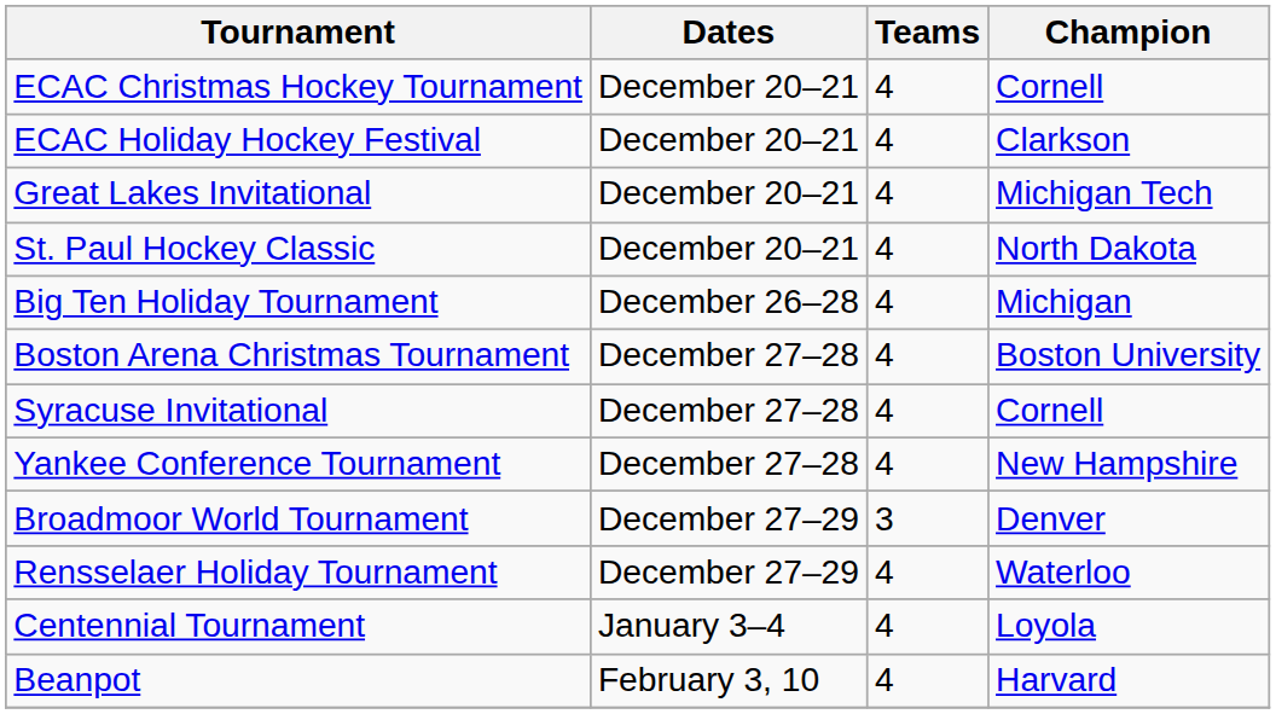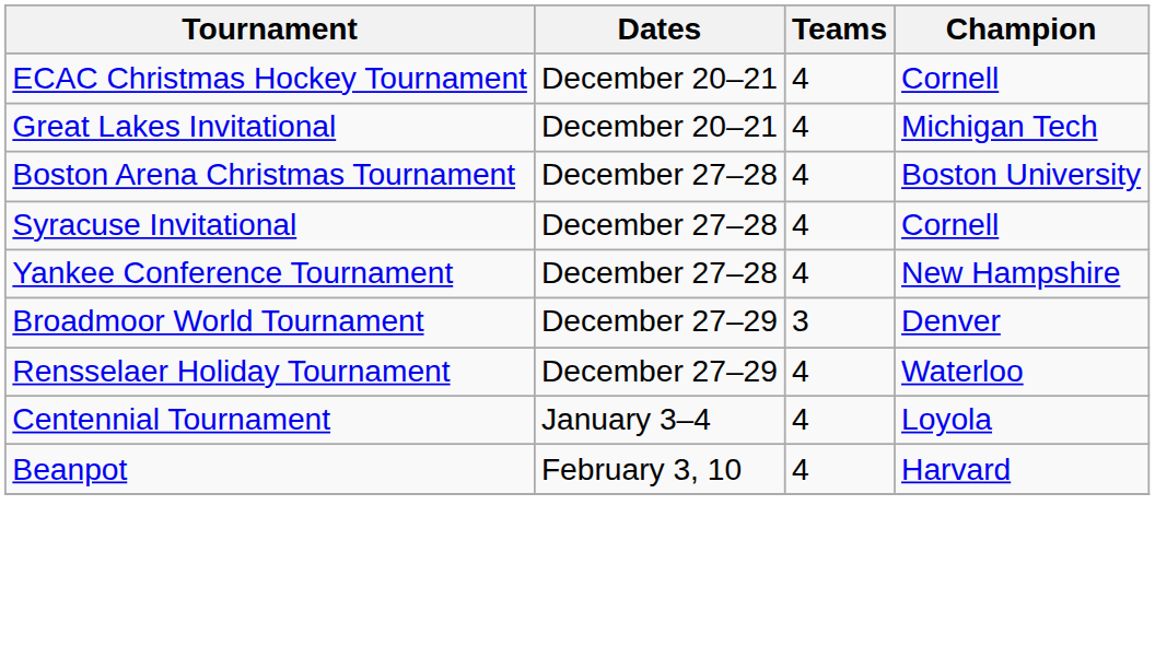 <table class="wikitable">
 <tr>
 <th>Tournament</th>
 <th>Dates</th>
 <th>Teams</th>
 <th>Champion</th>
 </tr>
 <tr>
 <td><a href='#'>ECAC Christmas Hockey Tournament</a></td>
 <td>December 20–21</td>
 <td>4</td>
 <td><a href='#'>Cornell</a></td>
 </tr>
 <tr>
-<td><a href='#'>ECAC Holiday Hockey Festival</a></td>
-<td>December 20–21</td>
-<td>4</td>
-<td><a href='#'>Clarkson</a></td>
-</tr>
-<tr>
 <td><a href='#'>Great Lakes Invitational</a></td>
 <td>December 20–21</td>
 <td>4</td>
 <td><a href='#'>Michigan Tech</a></td>
-</tr>
-<tr>
-<td><a href='#'>St. Paul Hockey Classic</a></td>
-<td>December 20–21</td>
-<td>4</td>
-<td><a href='#'>North Dakota</a></td>
-</tr>
-<tr>
-<td><a href='#'>Big Ten Holiday Tournament</a></td>
-<td>December 26–28</td>
-<td>4</td>
-<td><a href='#'>Michigan</a></td>
 </tr>
 <tr>
 <td><a href='#'>Boston Arena Christmas Tournament</a></td>
 <td>December 27–28</td>
 <td>4</td>
 <td><a href='#'>Boston University</a></td>
 </tr>
 <tr>
 <td><a href='#'>Syracuse Invitational</a></td>
 <td>December 27–28</td>
 <td>4</td>
 <td><a href='#'>Cornell</a></td>
 </tr>
 <tr>
 <td><a href='#'>Yankee Conference Tournament</a></td>
 <td>December 27–28</td>
 <td>4</td>
 <td><a href='#'>New Hampshire</a></td>
 </tr>
 <tr>
 <td><a href='#'>Broadmoor World Tournament</a></td>
 <td>December 27–29</td>
 <td>3</td>
 <td><a href='#'>Denver</a></td>
 </tr>
 <tr>
 <td><a href='#'>Rensselaer Holiday Tournament</a></td>
 <td>December 27–29</td>
 <td>4</td>
 <td><a href='#'>Waterloo</a></td>
 </tr>
 <tr>
 <td><a href='#'>Centennial Tournament</a></td>
 <td>January 3–4</td>
 <td>4</td>
 <td><a href='#'>Loyola</a></td>
 </tr>
 <tr>
 <td><a href='#'>Beanpot</a></td>
 <td>February 3, 10</td>
 <td>4</td>
 <td><a href='#'>Harvard</a></td>
 </tr>
 <tr>
 </tr>
 </table>
